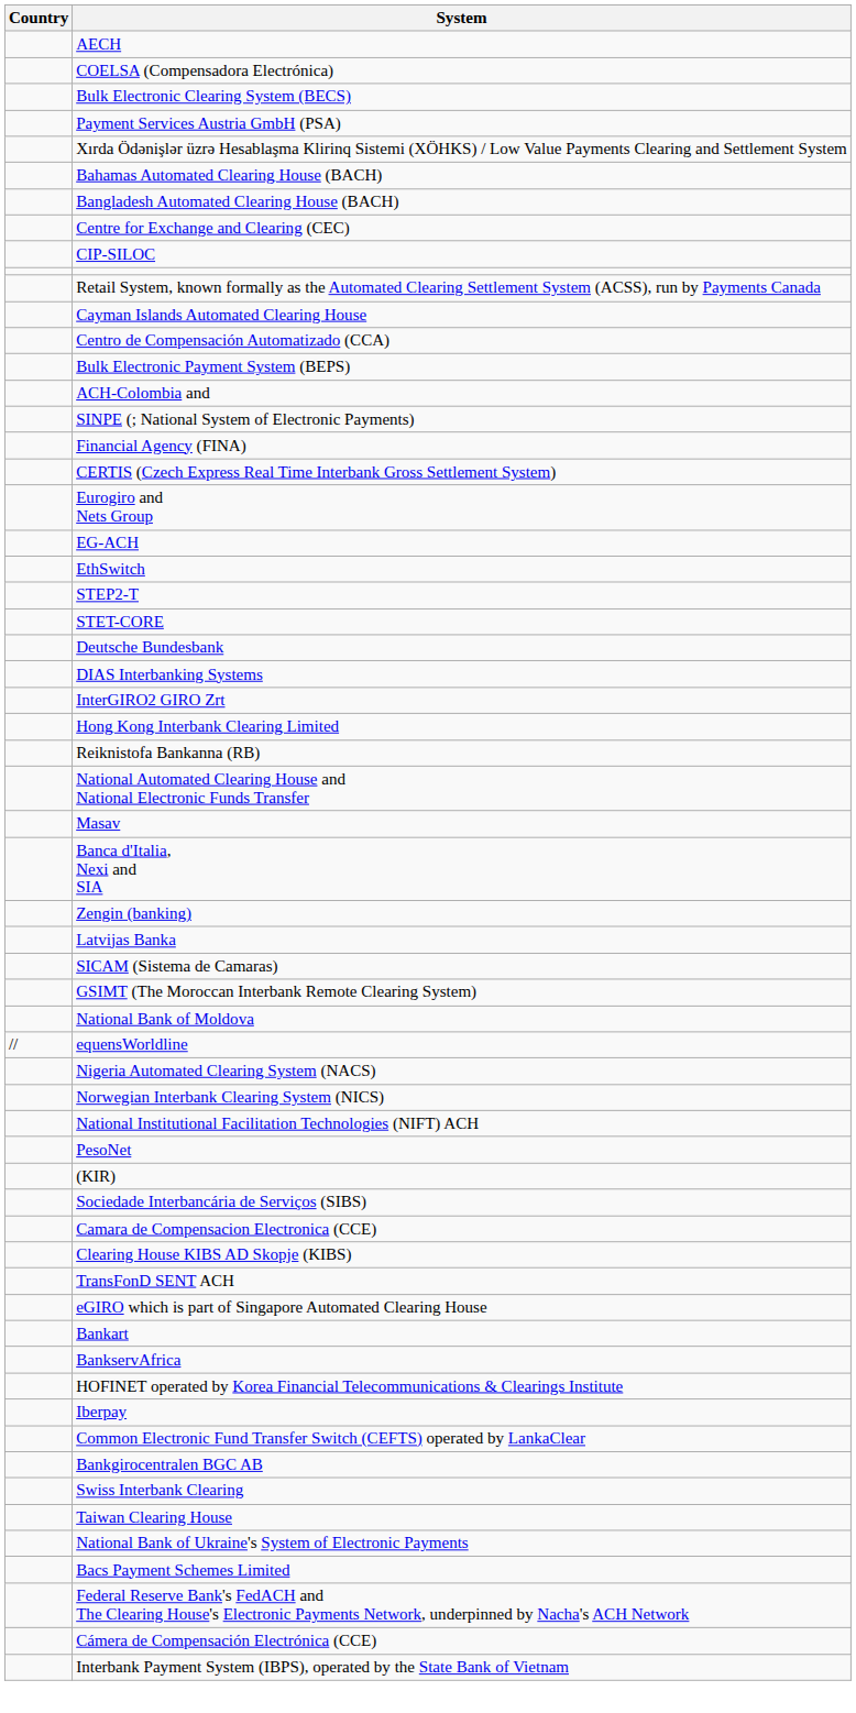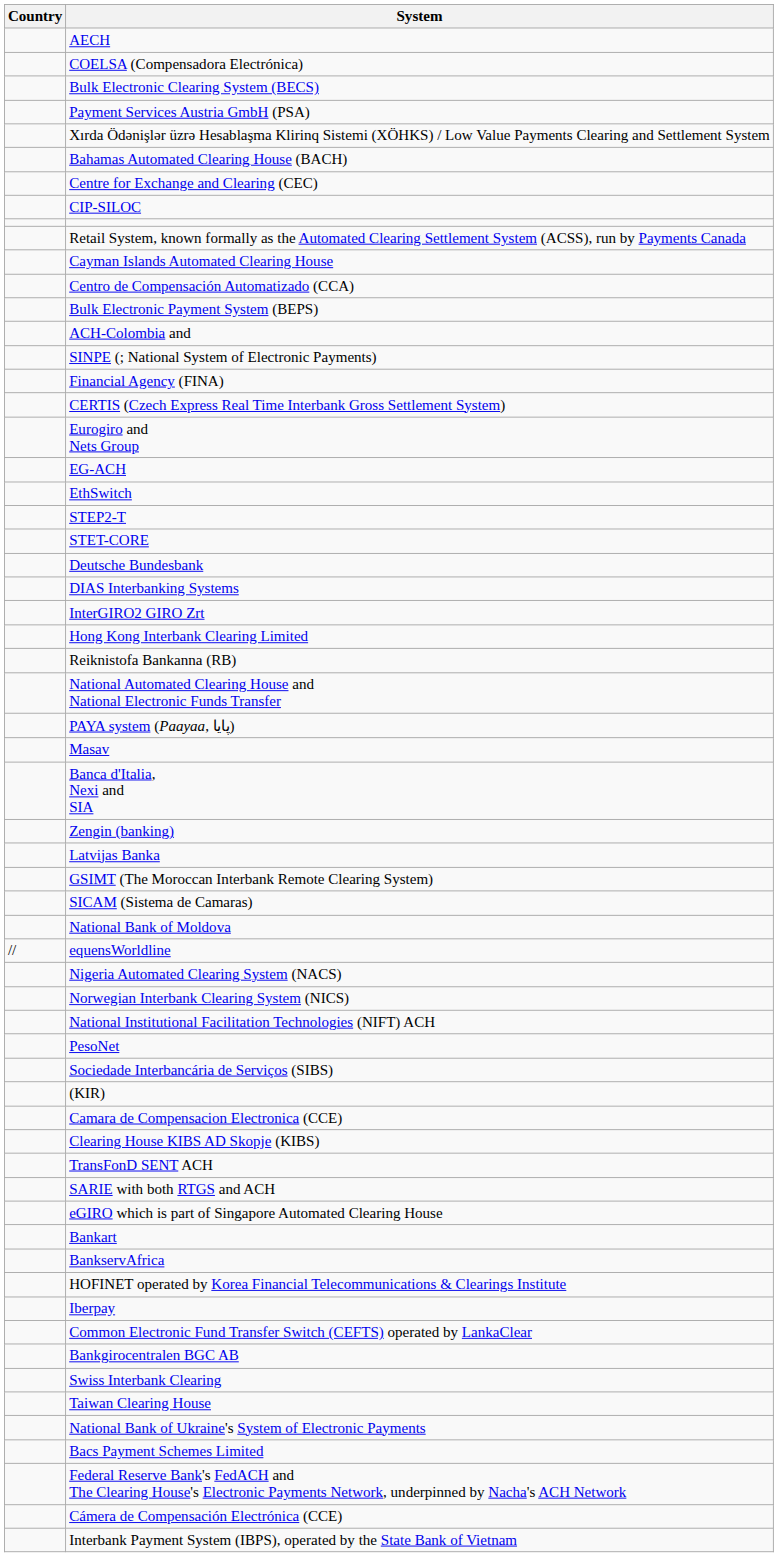 <table class="wikitable sortable">
 <tr>
 <th>Country</th>
 <th>System</th>
 </tr>
 <tr>
 <td></td>
 <td><a href='#'>AECH</a></td>
 </tr>
 <tr>
 <td></td>
 <td><a href='#'>COELSA</a> (Compensadora Electrónica)</td>
 </tr>
 <tr>
 <td></td>
 <td><a href='#'>Bulk Electronic Clearing System (BECS)</a></td>
 </tr>
 <tr>
 <td></td>
 <td><a href='#'>Payment Services Austria GmbH</a> (PSA)</td>
 </tr>
 <tr>
 <td></td>
 <td>Xırda Ödənişlər üzrə Hesablaşma Klirinq Sistemi (XÖHKS) / Low Value Payments Clearing and Settlement System </td>
 </tr>
 <tr>
 <td></td>
 <td><a href='#'>Bahamas Automated Clearing House</a> (BACH)</td>
-</tr>
-<tr>
-<td></td>
-<td><a href='#'>Bangladesh Automated Clearing House</a> (BACH)</td>
 </tr>
 <tr>
 <td></td>
 <td><a href='#'>Centre for Exchange and Clearing</a> (CEC)</td>
 </tr>
 <tr>
 <td></td>
 <td><a href='#'>CIP-SILOC</a></td>
 </tr>
 <tr>
 <td></td>
 <td></td>
 </tr>
 <tr>
 <td></td>
 <td>Retail System, known formally as the <a href='#'>Automated Clearing Settlement System</a> (ACSS), run by <a href='#'>Payments Canada</a></td>
 </tr>
 <tr>
 <td></td>
 <td><a href='#'>Cayman Islands Automated Clearing House</a></td>
 </tr>
 <tr>
 <td></td>
 <td><a href='#'>Centro de Compensación Automatizado</a> (CCA)</td>
 </tr>
 <tr>
 <td></td>
 <td><a href='#'>Bulk Electronic Payment System</a> (BEPS)</td>
 </tr>
 <tr>
 <td></td>
 <td><a href='#'>ACH-Colombia</a> and <br></td>
 </tr>
 <tr>
 <td></td>
 <td><a href='#'>SINPE</a> (; National System of Electronic Payments)</td>
 </tr>
 <tr>
 <td></td>
 <td><a href='#'>Financial Agency</a> (FINA)</td>
 </tr>
 <tr>
 <td></td>
 <td><a href='#'>CERTIS</a> (<a href='#'>Czech Express Real Time Interbank Gross Settlement System</a>)</td>
 </tr>
 <tr>
 <td></td>
 <td><a href='#'>Eurogiro</a> and <br><a href='#'>Nets Group</a></td>
 </tr>
 <tr>
 <td></td>
 <td><a href='#'>EG-ACH</a></td>
 </tr>
 <tr>
 <td></td>
 <td><a href='#'>EthSwitch</a></td>
 </tr>
 <tr>
 <td></td>
 <td><a href='#'>STEP2-T</a></td>
 </tr>
 <tr>
 <td></td>
 <td><a href='#'>STET-CORE</a></td>
 </tr>
 <tr>
 <td></td>
 <td><a href='#'>Deutsche Bundesbank</a></td>
 </tr>
 <tr>
 <td></td>
 <td><a href='#'>DIAS Interbanking Systems</a></td>
 </tr>
 <tr>
 <td></td>
 <td><a href='#'>InterGIRO2 GIRO Zrt</a></td>
 </tr>
 <tr>
 <td></td>
 <td><a href='#'>Hong Kong Interbank Clearing Limited</a></td>
 </tr>
 <tr>
 <td></td>
 <td>Reiknistofa Bankanna (RB)</td>
 </tr>
 <tr>
 <td></td>
 <td><a href='#'>National Automated Clearing House</a> and <br><a href='#'>National Electronic Funds Transfer</a></td>
 </tr>
 <tr>
 <td></td>
+<td><a href='#'>PAYA system</a> (<em>Paayaa</em>, پایا)</td>
+</tr>
+<tr>
+<td></td>
 <td><a href='#'>Masav</a></td>
 </tr>
 <tr>
 <td></td>
 <td><a href='#'>Banca d'Italia</a>, <br><a href='#'>Nexi</a> and <br><a href='#'>SIA</a></td>
 </tr>
 <tr>
 <td></td>
 <td><a href='#'>Zengin (banking)</a></td>
 </tr>
 <tr>
 <td></td>
 <td><a href='#'>Latvijas Banka</a></td>
 </tr>
 <tr>
 <td></td>
-<td><a href='#'>SICAM</a> (Sistema de Camaras)</td>
+<td><a href='#'>GSIMT</a> (The Moroccan Interbank Remote Clearing System)</td>
 </tr>
 <tr>
 <td></td>
-<td><a href='#'>GSIMT</a> (The Moroccan Interbank Remote Clearing System)</td>
+<td><a href='#'>SICAM</a> (Sistema de Camaras)</td>
 </tr>
 <tr>
 <td></td>
 <td><a href='#'>National Bank of Moldova</a></td>
 </tr>
 <tr>
 <td>//</td>
 <td><a href='#'>equensWorldline</a></td>
 </tr>
 <tr>
 <td></td>
 <td><a href='#'>Nigeria Automated Clearing System</a> (NACS)</td>
 </tr>
 <tr>
 <td></td>
 <td><a href='#'>Norwegian Interbank Clearing System</a> (NICS)</td>
 </tr>
 <tr>
 <td></td>
 <td><a href='#'>National Institutional Facilitation Technologies</a> (NIFT) ACH</td>
 </tr>
 <tr>
 <td></td>
 <td><a href='#'>PesoNet</a></td>
 </tr>
 <tr>
 <td></td>
-<td> (KIR)</td>
+<td><a href='#'>Sociedade Interbancária de Serviços</a> (SIBS)</td>
 </tr>
 <tr>
 <td></td>
-<td><a href='#'>Sociedade Interbancária de Serviços</a> (SIBS)</td>
+<td> (KIR)</td>
 </tr>
 <tr>
 <td></td>
 <td><a href='#'>Camara de Compensacion Electronica</a> (CCE)</td>
 </tr>
 <tr>
 <td></td>
 <td><a href='#'>Clearing House KIBS AD Skopje</a> (KIBS)</td>
 </tr>
 <tr>
 <td></td>
 <td><a href='#'>TransFonD SENT</a> ACH</td>
+</tr>
+<tr>
+<td></td>
+<td><a href='#'>SARIE</a> with both <a href='#'>RTGS</a> and ACH</td>
 </tr>
 <tr>
 <td></td>
 <td><a href='#'>eGIRO</a> which is part of Singapore Automated Clearing House</td>
 </tr>
 <tr>
 <td></td>
 <td><a href='#'>Bankart</a></td>
 </tr>
 <tr>
 <td></td>
 <td><a href='#'>BankservAfrica</a></td>
 </tr>
 <tr>
 <td></td>
 <td>HOFINET operated by <a href='#'>Korea Financial Telecommunications & Clearings Institute</a></td>
 </tr>
 <tr>
 <td></td>
 <td><a href='#'>Iberpay</a></td>
 </tr>
 <tr>
 <td></td>
 <td><a href='#'>Common Electronic Fund Transfer Switch (CEFTS)</a> operated by <a href='#'>LankaClear</a></td>
 </tr>
 <tr>
 <td></td>
 <td><a href='#'>Bankgirocentralen BGC AB</a></td>
 </tr>
 <tr>
 <td></td>
 <td><a href='#'>Swiss Interbank Clearing</a></td>
 </tr>
 <tr>
 <td></td>
 <td><a href='#'>Taiwan Clearing House</a></td>
 </tr>
 <tr>
 <td></td>
 <td><a href='#'>National Bank of Ukraine</a>'s <a href='#'>System of Electronic Payments</a></td>
 </tr>
 <tr>
 <td></td>
 <td><a href='#'>Bacs Payment Schemes Limited</a></td>
 </tr>
 <tr>
 <td></td>
 <td><a href='#'>Federal Reserve Bank</a>'s <a href='#'>FedACH</a> and <br> <a href='#'>The Clearing House</a>'s <a href='#'>Electronic Payments Network</a>, underpinned by <a href='#'>Nacha</a>'s <a href='#'>ACH Network</a></td>
 </tr>
 <tr>
 <td></td>
 <td><a href='#'>Cámera de Compensación Electrónica</a> (CCE)</td>
 </tr>
 <tr>
 <td></td>
 <td>Interbank Payment System (IBPS), operated by the <a href='#'>State Bank of Vietnam</a></td>
 </tr>
 </table>
